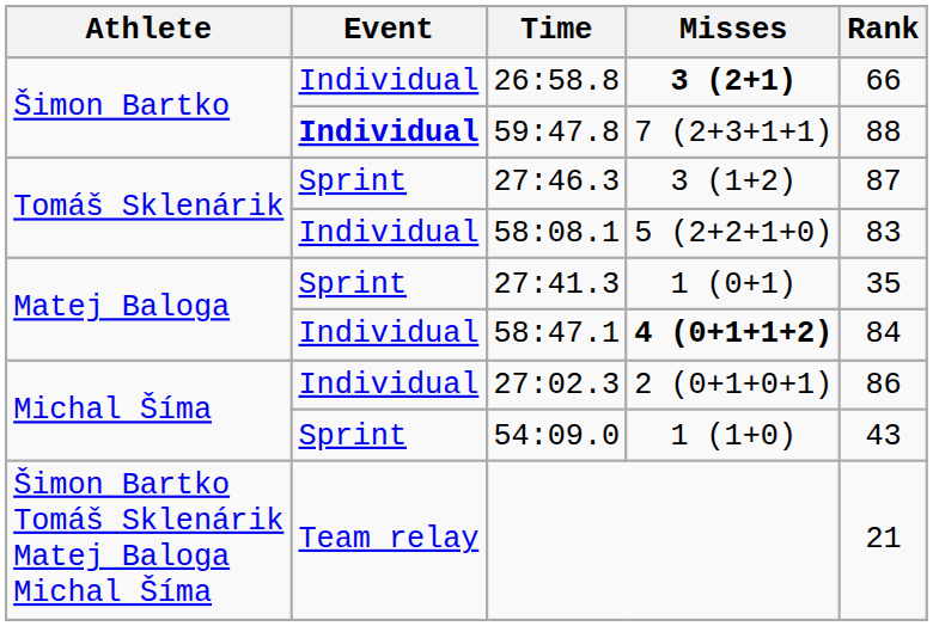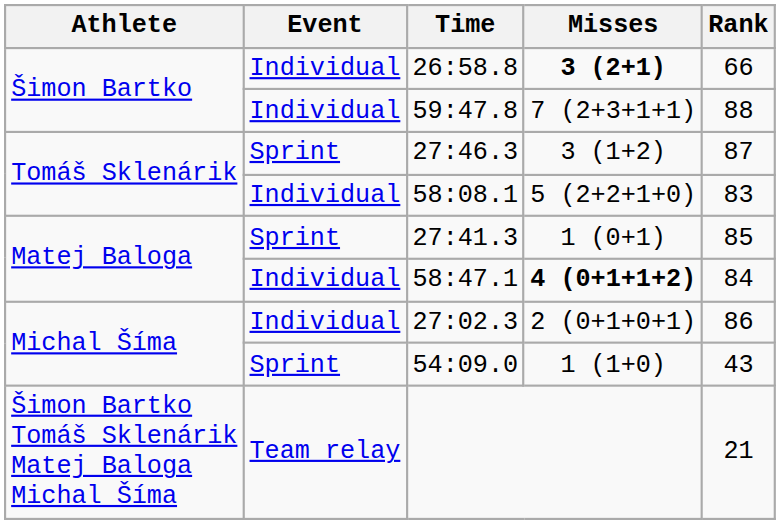 <table class=wikitable style=font-size:90%;text-align:center>
 <tr>
 <th>Athlete</th>
 <th>Event</th>
 <th>Time</th>
 <th>Misses</th>
 <th>Rank</th>
 </tr>
 <tr align=center>
 <td align=left rowspan=2><a href='#'>Šimon Bartko</a></td>
 <td align=left><a href='#'>Individual</a></td>
 <td>26:58.8</td>
 <td><strong>3 (2+1)</strong></td>
 <td>66</td>
 </tr>
 <tr>
-<td align=left><strong><a href='#'>Individual</a></strong></td>
+<td align=left><a href='#'>Individual</a></td>
 <td>59:47.8</td>
 <td>7 (2+3+1+1)</td>
 <td>88</td>
 </tr>
 <tr>
 <td align=left rowspan=2><a href='#'>Tomáš Sklenárik</a></td>
 <td align=left><a href='#'>Sprint</a></td>
 <td>27:46.3</td>
 <td>3 (1+2)</td>
 <td>87</td>
 </tr>
 <tr>
 <td align=left><a href='#'>Individual</a></td>
 <td>58:08.1</td>
 <td>5 (2+2+1+0)</td>
 <td>83</td>
 </tr>
 <tr>
 <td align=left rowspan=2><a href='#'>Matej Baloga</a></td>
 <td align=left><a href='#'>Sprint</a></td>
 <td>27:41.3</td>
 <td>1 (0+1)</td>
-<td>35</td>
+<td>85</td>
 </tr>
 <tr>
 <td align=left><a href='#'>Individual</a></td>
 <td>58:47.1</td>
 <td><strong>4 (0+1+1+2)</strong></td>
 <td>84</td>
 </tr>
 <tr>
 <td align=left rowspan=2><a href='#'>Michal Šíma</a></td>
 <td align=left><a href='#'>Individual</a></td>
 <td>27:02.3</td>
 <td>2 (0+1+0+1)</td>
 <td>86</td>
 </tr>
 <tr>
 <td align=left><a href='#'>Sprint</a></td>
 <td>54:09.0</td>
 <td>1 (1+0)</td>
 <td>43</td>
 </tr>
 <tr>
 <td align=left><a href='#'>Šimon Bartko</a><br><a href='#'>Tomáš Sklenárik</a><br><a href='#'>Matej Baloga</a><br><a href='#'>Michal Šíma</a></td>
 <td align=left><a href='#'>Team relay</a></td>
 <td colspan=2></td>
 <td>21</td>
 </tr>
 </table>
